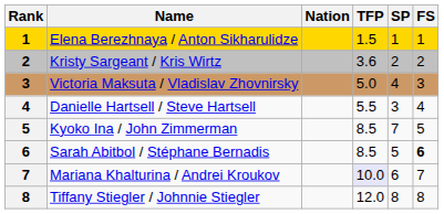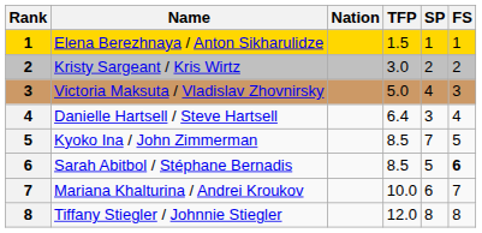 <table class="wikitable">
 <tr>
 <th>Rank</th>
 <th>Name</th>
 <th>Nation</th>
 <th>TFP</th>
 <th>SP</th>
 <th>FS</th>
 </tr>
 <tr bgcolor="gold">
 <td align="center"><strong>1</strong></td>
 <td><a href='#'>Elena Berezhnaya</a> / <a href='#'>Anton Sikharulidze</a></td>
 <td></td>
 <td>1.5</td>
 <td>1</td>
 <td>1</td>
 </tr>
 <tr bgcolor="silver">
 <td align="center"><strong>2</strong></td>
 <td><a href='#'>Kristy Sargeant</a> / <a href='#'>Kris Wirtz</a></td>
 <td></td>
-<td>3.6</td>
+<td>3.0</td>
 <td>2</td>
 <td>2</td>
 </tr>
 <tr bgcolor="cc9966">
 <td align="center"><strong>3</strong></td>
 <td><a href='#'>Victoria Maksuta</a> / <a href='#'>Vladislav Zhovnirsky</a></td>
 <td></td>
 <td>5.0</td>
 <td>4</td>
 <td>3</td>
 </tr>
 <tr>
 <th>4</th>
 <td><a href='#'>Danielle Hartsell</a> / <a href='#'>Steve Hartsell</a></td>
 <td></td>
-<td>5.5</td>
+<td>6.4</td>
 <td>3</td>
 <td>4</td>
 </tr>
 <tr>
 <th>5</th>
 <td><a href='#'>Kyoko Ina</a> / <a href='#'>John Zimmerman</a></td>
 <td></td>
 <td>8.5</td>
 <td>7</td>
 <td>5</td>
 </tr>
 <tr>
 <th>6</th>
 <td><a href='#'>Sarah Abitbol</a> / <a href='#'>Stéphane Bernadis</a></td>
 <td></td>
 <td>8.5</td>
 <td>5</td>
 <td><strong>6</strong></td>
 </tr>
 <tr>
 <th>7</th>
 <td><a href='#'>Mariana Khalturina</a> / <a href='#'>Andrei Kroukov</a></td>
 <td></td>
-<td style="background: lavender;">10.0</td>
+<td>10.0</td>
 <td>6</td>
 <td>7</td>
 </tr>
 <tr>
 <th>8</th>
 <td><a href='#'>Tiffany Stiegler</a> / <a href='#'>Johnnie Stiegler</a></td>
 <td></td>
 <td>12.0</td>
 <td>8</td>
 <td>8</td>
 </tr>
 </table>
